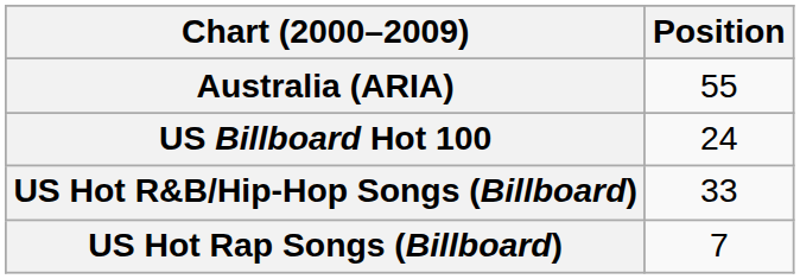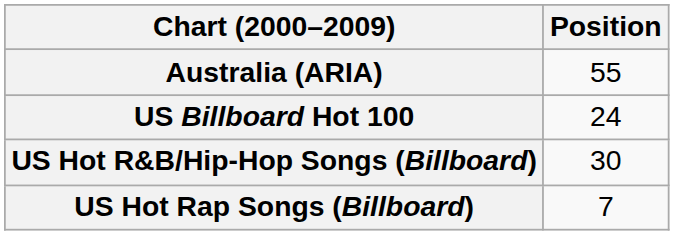 <table class="wikitable sortable plainrowheaders" style="text-align:center">
 <tr>
 <th scope="col">Chart (2000–2009)</th>
 <th scope="col">Position</th>
 </tr>
 <tr>
 <th scope="row">Australia (ARIA)</th>
 <td>55</td>
 </tr>
 <tr>
 <th scope="row">US <em>Billboard</em> Hot 100</th>
 <td>24</td>
 </tr>
 <tr>
 <th scope="row">US Hot R&B/Hip-Hop Songs (<em>Billboard</em>)</th>
-<td>33</td>
+<td>30</td>
 </tr>
 <tr>
 <th scope="row">US Hot Rap Songs (<em>Billboard</em>)</th>
 <td>7</td>
 </tr>
 </table>
